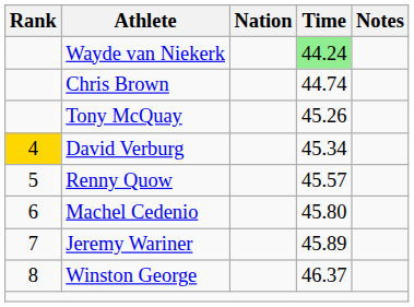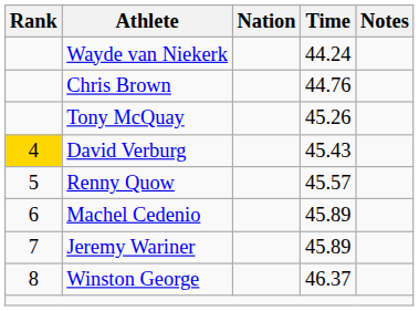 <table class="wikitable mw-datatable sortable" style="text-align:center;">
 <tr>
 <th>Rank</th>
 <th>Athlete</th>
 <th>Nation</th>
 <th>Time</th>
 <th>Notes</th>
 </tr>
 <tr>
 <td></td>
 <td align=left><a href='#'>Wayde van Niekerk</a></td>
 <td align=left></td>
-<td style="background: lightgreen;">44.24</td>
+<td>44.24</td>
 <td><strong></strong></td>
 </tr>
 <tr>
 <td></td>
 <td align=left><a href='#'>Chris Brown</a></td>
 <td align=left></td>
-<td>44.74</td>
+<td>44.76</td>
 <td></td>
 </tr>
 <tr>
 <td></td>
 <td align=left><a href='#'>Tony McQuay</a></td>
 <td align=left></td>
 <td>45.26</td>
 <td></td>
 </tr>
 <tr>
 <td style="background: gold;">4</td>
 <td align=left><a href='#'>David Verburg</a></td>
 <td align=left></td>
-<td>45.34</td>
+<td>45.43</td>
 <td></td>
 </tr>
 <tr>
 <td>5</td>
 <td align=left><a href='#'>Renny Quow</a></td>
 <td align=left></td>
 <td>45.57</td>
 <td></td>
 </tr>
 <tr>
 <td>6</td>
 <td align=left><a href='#'>Machel Cedenio</a></td>
 <td align=left></td>
-<td>45.80</td>
+<td>45.89</td>
 <td></td>
 </tr>
 <tr>
 <td>7</td>
 <td align=left><a href='#'>Jeremy Wariner</a></td>
 <td align=left></td>
 <td>45.89</td>
 <td></td>
 </tr>
 <tr>
 <td>8</td>
 <td align=left><a href='#'>Winston George</a></td>
 <td align=left></td>
 <td>46.37</td>
 <td></td>
 </tr>
 <tr class="sortbottom">
 <td colspan=5></td>
 </tr>
 </table>
